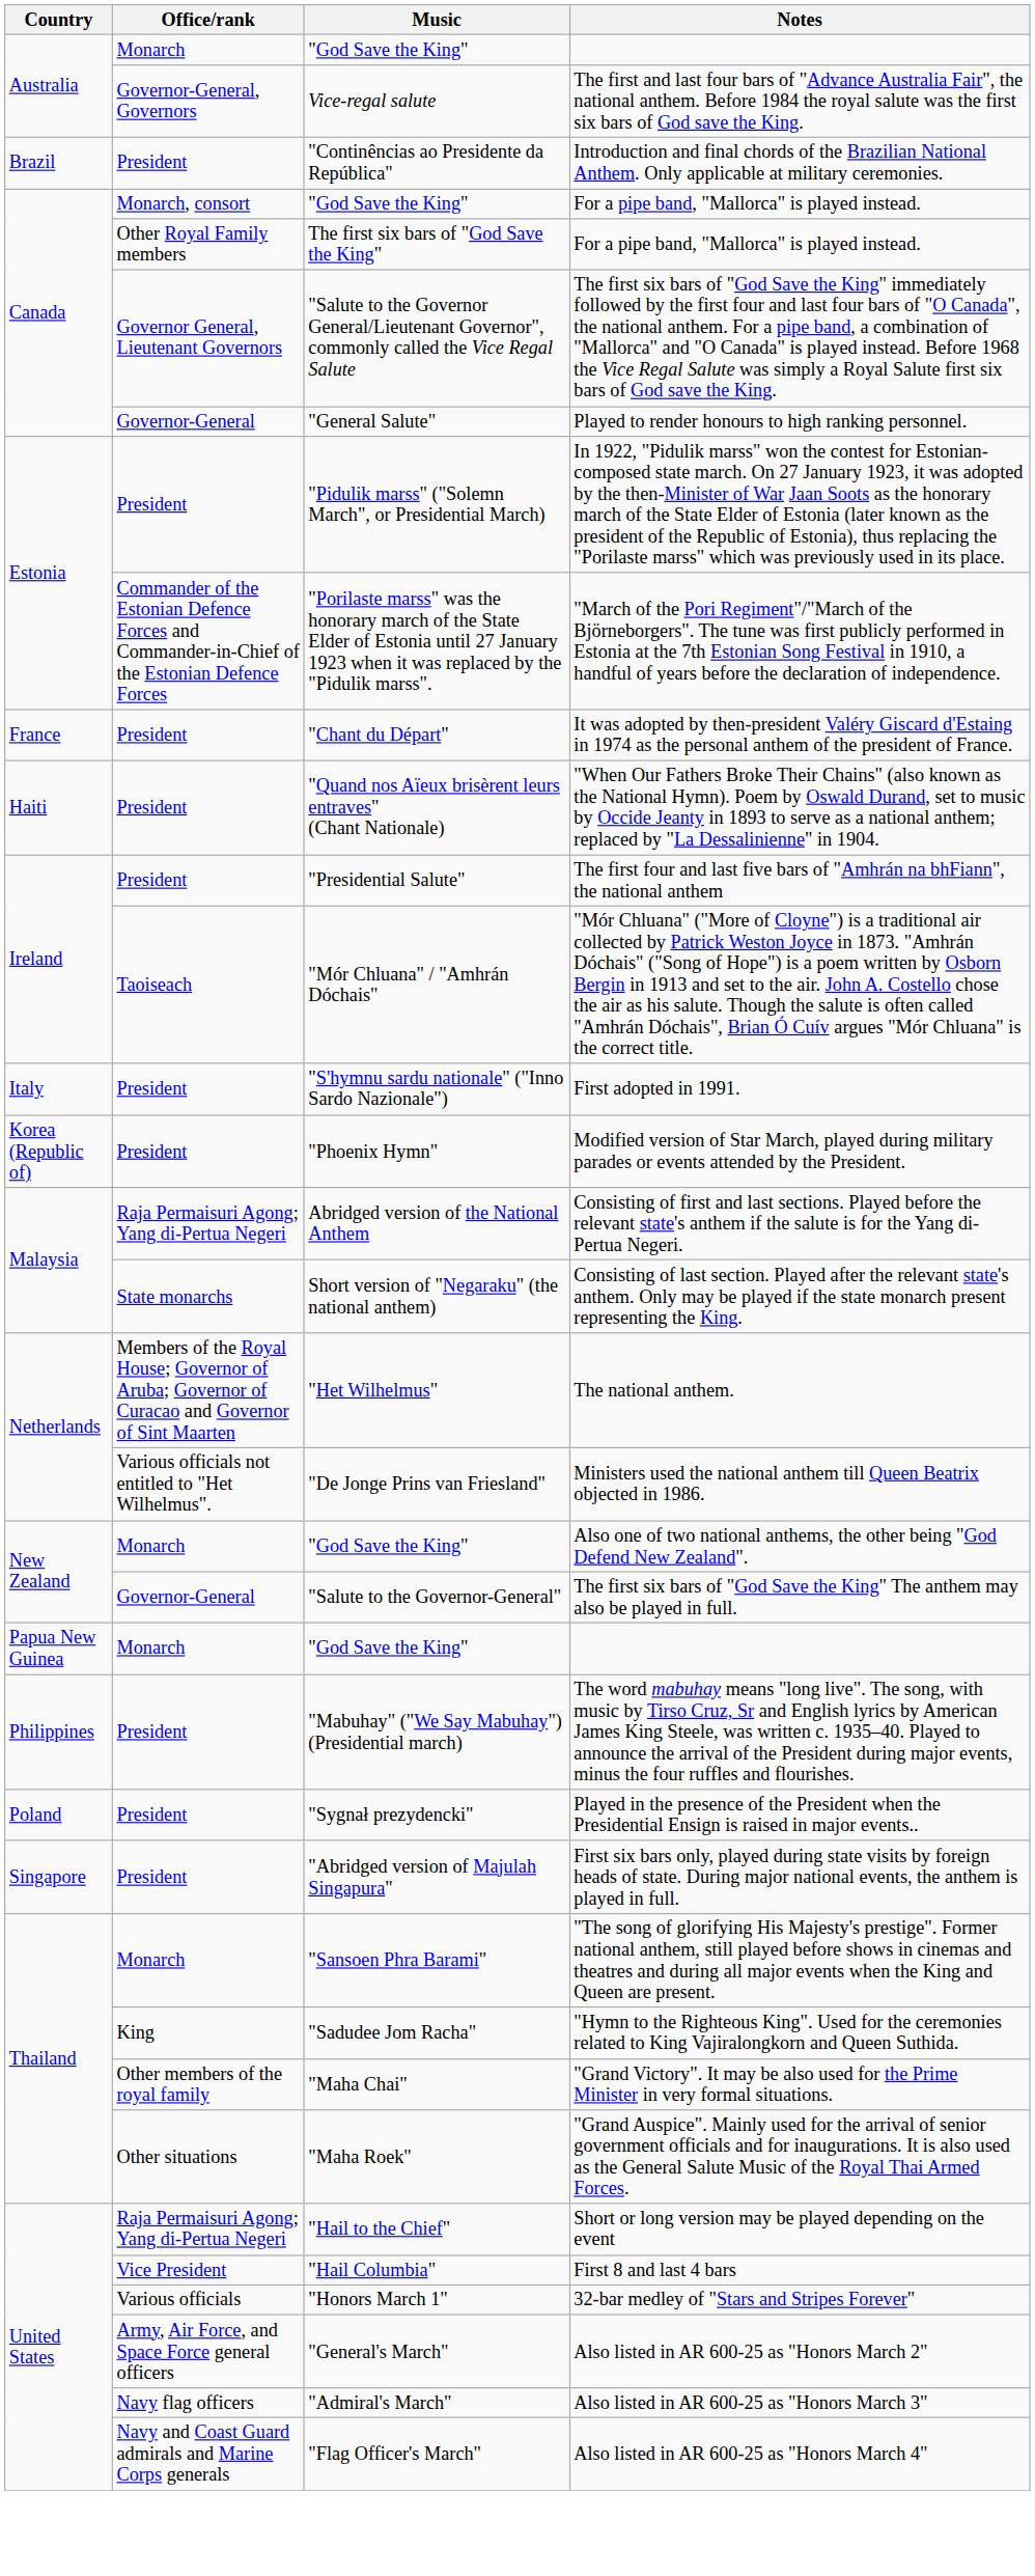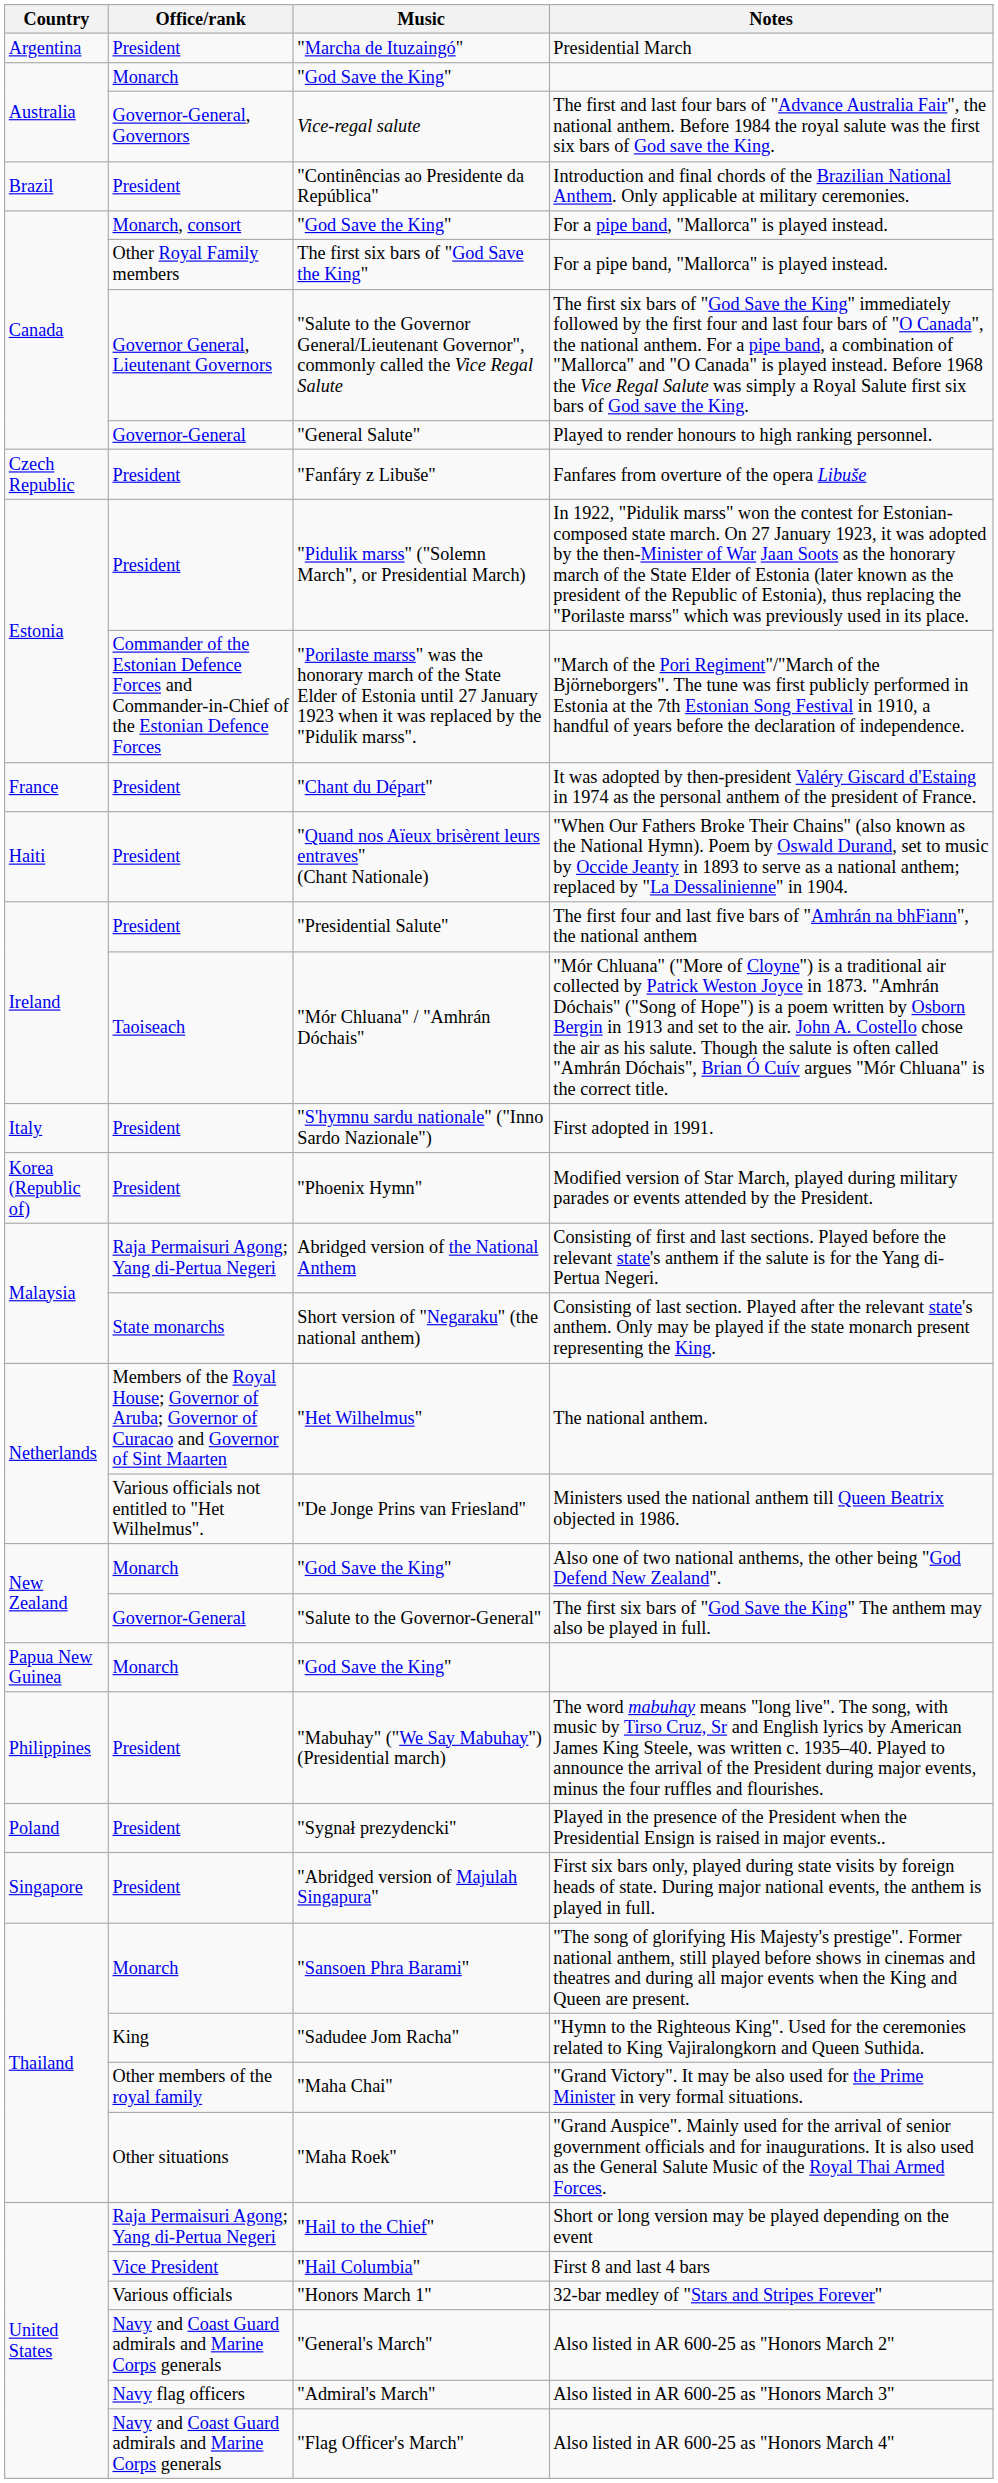 <table class="wikitable sortable">
 <tr>
 <th>Country</th>
 <th>Office/rank</th>
 <th>Music</th>
 <th>Notes</th>
+</tr>
+<tr>
+<td><a href='#'>Argentina</a></td>
+<td><a href='#'>President</a></td>
+<td>"<a href='#'>Marcha de Ituzaingó</a>"</td>
+<td>Presidential March</td>
 </tr>
 <tr>
 <td rowspan="2"><a href='#'>Australia</a></td>
 <td><a href='#'>Monarch</a></td>
 <td>"<a href='#'>God Save the King</a>"</td>
 <td></td>
 </tr>
 <tr>
 <td><a href='#'>Governor-General</a>, <a href='#'>Governors</a></td>
 <td><em>Vice-regal salute</em></td>
 <td>The first and last four bars of "<a href='#'>Advance Australia Fair</a>", the national anthem. Before 1984 the royal salute was the first six bars of <a href='#'>God save the King</a>.</td>
 </tr>
 <tr>
 <td><a href='#'>Brazil</a></td>
 <td><a href='#'>President</a></td>
 <td>"Continências ao Presidente da República"</td>
 <td>Introduction and final chords of the <a href='#'>Brazilian National Anthem</a>. Only applicable at military ceremonies.</td>
 </tr>
 <tr>
 <td rowspan="4"><a href='#'>Canada</a></td>
 <td><a href='#'>Monarch</a>, <a href='#'>consort</a></td>
 <td>"<a href='#'>God Save the King</a>"</td>
 <td>For a <a href='#'>pipe band</a>, "Mallorca" is played instead.</td>
 </tr>
 <tr>
 <td>Other <a href='#'>Royal Family</a> members</td>
 <td>The first six bars of "<a href='#'>God Save the King</a>"</td>
 <td>For a pipe band, "Mallorca" is played instead.</td>
 </tr>
 <tr>
 <td><a href='#'>Governor General</a>, <a href='#'>Lieutenant Governors</a></td>
 <td>"Salute to the Governor General/Lieutenant Governor", commonly called the <em>Vice Regal Salute</em></td>
 <td>The first six bars of "<a href='#'>God Save the King</a>" immediately followed by the first four and last four bars of "<a href='#'>O Canada</a>", the national anthem. For a <a href='#'>pipe band</a>, a combination of "Mallorca" and "O Canada" is played instead. Before 1968 the <em>Vice Regal Salute</em> was simply a Royal Salute first six bars of <a href='#'>God save the King</a>.</td>
 </tr>
 <tr>
 <td><a href='#'>Governor-General</a></td>
 <td>"General Salute"</td>
 <td>Played to render honours to high ranking personnel.</td>
+</tr>
+<tr>
+<td><a href='#'>Czech Republic</a></td>
+<td><a href='#'>President</a></td>
+<td>"Fanfáry z Libuše"</td>
+<td>Fanfares from overture of the opera <a href='#'><em>Libuše</em></a></td>
 </tr>
 <tr>
 <td rowspan="2"><a href='#'>Estonia</a></td>
 <td><a href='#'>President</a></td>
 <td>"<a href='#'>Pidulik marss</a>" ("Solemn March", or Presidential March)</td>
 <td>In 1922, "Pidulik marss" won the contest for Estonian-composed state march. On 27 January 1923, it was adopted by the then-<a href='#'>Minister of War</a> <a href='#'>Jaan Soots</a> as the honorary march of the State Elder of Estonia (later known as the president of the Republic of Estonia), thus replacing the "Porilaste marss" which was previously used in its place.</td>
 </tr>
 <tr>
 <td><a href='#'>Commander of the Estonian Defence Forces</a> and Commander-in-Chief of the <a href='#'>Estonian Defence Forces</a></td>
 <td>"<a href='#'>Porilaste marss</a>"  was the honorary march of the State Elder of Estonia until 27 January 1923 when it was replaced by the "Pidulik marss".</td>
 <td>"March of the <a href='#'>Pori Regiment</a>"/"March of the Björneborgers". The tune was first publicly performed in Estonia at the 7th <a href='#'>Estonian Song Festival</a> in 1910, a handful of years before the declaration of independence.</td>
 </tr>
 <tr>
 <td><a href='#'>France</a></td>
 <td><a href='#'>President</a></td>
 <td>"<a href='#'>Chant du Départ</a>"</td>
 <td>It was adopted by then-president <a href='#'>Valéry Giscard d'Estaing</a> in 1974 as the personal anthem of the president of France.</td>
 </tr>
 <tr>
 <td><a href='#'>Haiti</a></td>
 <td><a href='#'>President</a></td>
 <td>"<a href='#'>Quand nos Aïeux brisèrent leurs entraves</a>"<br>(Chant Nationale)</td>
 <td>"When Our Fathers Broke Their Chains" (also known as the National Hymn). Poem by <a href='#'>Oswald Durand</a>, set to music by <a href='#'>Occide Jeanty</a> in 1893 to serve as a national anthem; replaced by "<a href='#'>La Dessalinienne</a>" in 1904.</td>
 </tr>
 <tr>
 <td rowspan="2"><a href='#'>Ireland</a></td>
 <td><a href='#'>President</a></td>
 <td>"Presidential Salute"</td>
 <td>The first four and last five bars of "<a href='#'>Amhrán na bhFiann</a>", the national anthem</td>
 </tr>
 <tr>
 <td><a href='#'>Taoiseach</a></td>
 <td>"Mór Chluana" / "Amhrán Dóchais"</td>
 <td>"Mór Chluana" ("More of <a href='#'>Cloyne</a>") is a traditional air collected by <a href='#'>Patrick Weston Joyce</a> in 1873. "Amhrán Dóchais" ("Song of Hope") is a poem written by <a href='#'>Osborn Bergin</a> in 1913 and set to the air. <a href='#'>John A. Costello</a> chose the air as his salute. Though the salute is often called "Amhrán Dóchais", <a href='#'>Brian Ó Cuív</a> argues "Mór Chluana" is the correct title.</td>
 </tr>
 <tr>
 <td><a href='#'>Italy</a></td>
 <td><a href='#'>President</a></td>
 <td>"<a href='#'>S'hymnu sardu nationale</a>" ("Inno Sardo Nazionale")</td>
 <td>First adopted in 1991.</td>
 </tr>
 <tr>
 <td><a href='#'>Korea (Republic of)</a></td>
 <td><a href='#'>President</a></td>
 <td>"Phoenix Hymn"</td>
 <td>Modified version of Star March, played during military parades or events attended by the President.</td>
 </tr>
 <tr>
 <td rowspan="2"><a href='#'>Malaysia</a></td>
 <td><a href='#'>Raja Permaisuri Agong</a>; <a href='#'>Yang di-Pertua Negeri</a></td>
 <td>Abridged version of <a href='#'>the National Anthem</a></td>
 <td>Consisting of first and last sections. Played before the relevant <a href='#'>state</a>'s anthem if the salute is for the Yang di-Pertua Negeri.</td>
 </tr>
 <tr>
 <td><a href='#'>State monarchs</a></td>
 <td>Short version of "<a href='#'>Negaraku</a>" (the national anthem)</td>
 <td>Consisting of last section. Played after the relevant <a href='#'>state</a>'s anthem. Only may be played if the state monarch present representing the <a href='#'>King</a>.</td>
 </tr>
 <tr>
 <td rowspan="2"><a href='#'>Netherlands</a></td>
 <td>Members of the <a href='#'>Royal House</a>; <a href='#'>Governor of Aruba</a>; <a href='#'>Governor of Curacao</a> and <a href='#'>Governor of Sint Maarten</a></td>
 <td>"<a href='#'>Het Wilhelmus</a>"</td>
 <td>The national anthem.</td>
 </tr>
 <tr>
 <td>Various officials not entitled to "Het Wilhelmus".</td>
 <td>"De Jonge Prins van Friesland" </td>
 <td>Ministers used the national anthem till <a href='#'>Queen Beatrix</a> objected in 1986.</td>
 </tr>
 <tr>
 <td rowspan="2"><a href='#'>New Zealand</a></td>
 <td><a href='#'>Monarch</a></td>
 <td>"<a href='#'>God Save the King</a>"</td>
 <td>Also one of two national anthems, the other being "<a href='#'>God Defend New Zealand</a>".</td>
 </tr>
 <tr>
 <td><a href='#'>Governor-General</a></td>
 <td>"Salute to the Governor-General"</td>
 <td>The first six bars of "<a href='#'>God Save the King</a>" The anthem may also be played in full.</td>
 </tr>
 <tr>
 <td><a href='#'>Papua New Guinea</a></td>
 <td><a href='#'>Monarch</a></td>
 <td>"<a href='#'>God Save the King</a>"</td>
 <td></td>
 </tr>
 <tr>
 <td><a href='#'>Philippines</a></td>
 <td><a href='#'>President</a></td>
 <td>"Mabuhay" ("<a href='#'>We Say Mabuhay</a>")(Presidential march)<br></td>
 <td>The word <a href='#'><em>mabuhay</em></a> means "long live". The song, with music by <a href='#'>Tirso Cruz, Sr</a> and English lyrics by American James King Steele, was written c. 1935–40. Played to announce the arrival of the President during major events, minus the four ruffles and flourishes.</td>
 </tr>
 <tr>
 <td><a href='#'>Poland</a></td>
 <td><a href='#'>President</a></td>
 <td>"Sygnał prezydencki"</td>
 <td>Played in the presence of the President when the Presidential Ensign is raised in major events..</td>
 </tr>
 <tr>
 <td><a href='#'>Singapore</a></td>
 <td><a href='#'>President</a></td>
 <td>"Abridged version of <a href='#'>Majulah Singapura</a>"</td>
 <td>First six bars only, played during state visits by foreign heads of state. During major national events, the anthem is played in full.</td>
 </tr>
 <tr>
 <td rowspan="4"><a href='#'>Thailand</a></td>
 <td><a href='#'>Monarch</a></td>
 <td>"<a href='#'>Sansoen Phra Barami</a>"</td>
 <td>"The song of glorifying His Majesty's prestige". Former national anthem, still played before shows in cinemas and theatres and during all major events when the King and Queen are present.</td>
 </tr>
 <tr>
 <td>King</td>
 <td>"Sadudee Jom Racha"</td>
 <td>"Hymn to the Righteous King". Used for the ceremonies related to King Vajiralongkorn and Queen Suthida.</td>
 </tr>
 <tr>
 <td>Other members of the <a href='#'>royal family</a></td>
 <td>"Maha Chai"</td>
 <td>"Grand Victory". It may be also used for <a href='#'>the Prime Minister</a> in very formal situations.</td>
 </tr>
 <tr>
 <td>Other situations</td>
 <td>"Maha Roek"</td>
 <td>"Grand Auspice". Mainly used for the arrival of senior government officials and for inaugurations. It is also used as the General Salute Music of the <a href='#'>Royal Thai Armed Forces</a>.</td>
 </tr>
 <tr>
 <td rowspan="6"><a href='#'>United States</a></td>
 <td><a href='#'>Raja Permaisuri Agong</a>; <a href='#'>Yang di-Pertua Negeri</a></td>
 <td>"<a href='#'>Hail to the Chief</a>"</td>
 <td>Short or long version may be played depending on the event</td>
 </tr>
 <tr>
 <td><a href='#'>Vice President</a></td>
 <td>"<a href='#'>Hail Columbia</a>"</td>
 <td>First 8 and last 4 bars</td>
 </tr>
 <tr>
 <td>Various officials</td>
 <td>"Honors March 1"</td>
 <td>32-bar medley of "<a href='#'>Stars and Stripes Forever</a>"</td>
 </tr>
 <tr>
-<td><a href='#'>Army</a>, <a href='#'>Air Force</a>, and <a href='#'>Space Force</a> general officers</td>
+<td><a href='#'>Navy</a> and <a href='#'>Coast Guard</a> admirals and <a href='#'>Marine Corps</a> generals</td>
 <td>"General's March"</td>
 <td>Also listed in AR 600-25 as "Honors March 2"</td>
 </tr>
 <tr>
 <td><a href='#'>Navy</a> flag officers</td>
 <td>"Admiral's March"</td>
 <td>Also listed in AR 600-25 as "Honors March 3"</td>
 </tr>
 <tr>
 <td><a href='#'>Navy</a> and <a href='#'>Coast Guard</a> admirals and <a href='#'>Marine Corps</a> generals</td>
 <td>"Flag Officer's March"</td>
 <td>Also listed in AR 600-25 as "Honors March 4"</td>
 </tr>
 </table>
